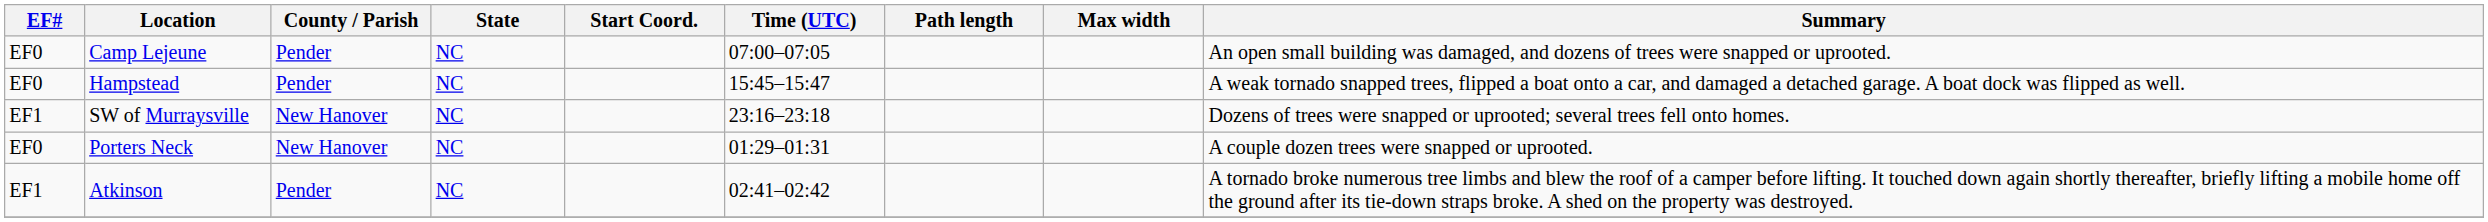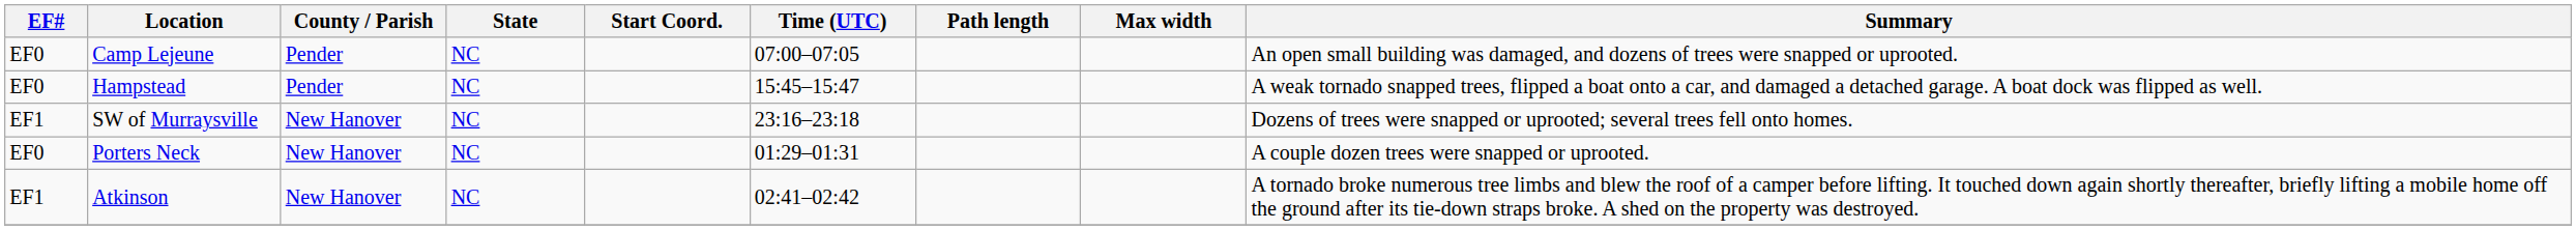 <table class="wikitable sortable" style="width:100%;">
 <tr>
 <th scope="col" style="width:3%; text-align:center;"><a href='#'>EF#</a></th>
 <th scope="col" style="width:7%; text-align:center;" class="unsortable">Location</th>
 <th scope="col" style="width:6%; text-align:center;" class="unsortable">County / Parish</th>
 <th scope="col" style="width:5%; text-align:center;">State</th>
 <th scope="col" style="width:6%; text-align:center;">Start Coord.</th>
 <th scope="col" style="width:6%; text-align:center;">Time (<a href='#'>UTC</a>)</th>
 <th scope="col" style="width:6%; text-align:center;">Path length</th>
 <th scope="col" style="width:6%; text-align:center;">Max width</th>
 <th scope="col" class="unsortable" style="width:48%; text-align:center;">Summary</th>
 </tr>
 <tr>
 <td bgcolor=>EF0</td>
 <td><a href='#'>Camp Lejeune</a></td>
 <td><a href='#'>Pender</a></td>
 <td><a href='#'>NC</a></td>
 <td></td>
 <td>07:00–07:05</td>
 <td></td>
 <td></td>
 <td>An open small building was damaged, and dozens of trees were snapped or uprooted.</td>
 </tr>
 <tr>
 <td bgcolor=>EF0</td>
 <td><a href='#'>Hampstead</a></td>
 <td><a href='#'>Pender</a></td>
 <td><a href='#'>NC</a></td>
 <td></td>
 <td>15:45–15:47</td>
 <td></td>
 <td></td>
 <td>A weak tornado snapped trees, flipped a boat onto a car, and damaged a detached garage. A boat dock was flipped as well.</td>
 </tr>
 <tr>
 <td bgcolor=>EF1</td>
 <td>SW of <a href='#'>Murraysville</a></td>
 <td><a href='#'>New Hanover</a></td>
 <td><a href='#'>NC</a></td>
 <td></td>
 <td>23:16–23:18</td>
 <td></td>
 <td></td>
 <td>Dozens of trees were snapped or uprooted; several trees fell onto homes.</td>
 </tr>
 <tr>
 <td bgcolor=>EF0</td>
 <td><a href='#'>Porters Neck</a></td>
 <td><a href='#'>New Hanover</a></td>
 <td><a href='#'>NC</a></td>
 <td></td>
 <td>01:29–01:31</td>
 <td></td>
 <td></td>
 <td>A couple dozen trees were snapped or uprooted.</td>
 </tr>
 <tr>
 <td bgcolor=>EF1</td>
 <td><a href='#'>Atkinson</a></td>
-<td><a href='#'>Pender</a></td>
+<td><a href='#'>New Hanover</a></td>
 <td><a href='#'>NC</a></td>
 <td></td>
 <td>02:41–02:42</td>
 <td></td>
 <td></td>
 <td>A tornado broke numerous tree limbs and blew the roof of a camper before lifting. It touched down again shortly thereafter, briefly lifting a mobile home off the ground after its tie-down straps broke. A shed on the property was destroyed.</td>
 </tr>
 <tr>
 </tr>
 </table>
